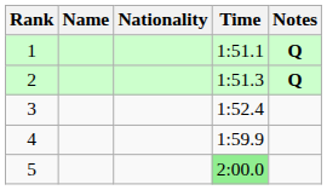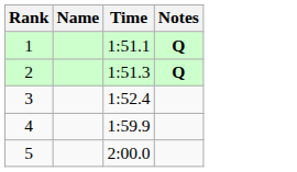 <table class="wikitable sortable" style="text-align:center">
 <tr>
 <th>Rank</th>
 <th>Name</th>
-<th>Nationality</th>
 <th>Time</th>
 <th>Notes</th>
 </tr>
 <tr bgcolor=ccffcc>
 <td>1</td>
-<td align=left></td>
 <td align=left></td>
 <td>1:51.1</td>
 <td><strong>Q</strong></td>
 </tr>
 <tr bgcolor=ccffcc>
 <td>2</td>
 <td align=left></td>
-<td align=left></td>
 <td>1:51.3</td>
 <td><strong>Q</strong></td>
 </tr>
 <tr>
 <td>3</td>
-<td align=left></td>
 <td align=left></td>
 <td>1:52.4</td>
 <td></td>
 </tr>
 <tr>
 <td>4</td>
 <td align=left></td>
-<td align=left></td>
 <td>1:59.9</td>
 <td></td>
 </tr>
 <tr>
 <td>5</td>
 <td align=left></td>
-<td align=left></td>
-<td style="background: lightgreen;">2:00.0</td>
+<td>2:00.0</td>
 <td></td>
 </tr>
 </table>
